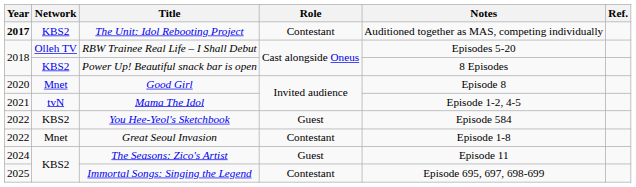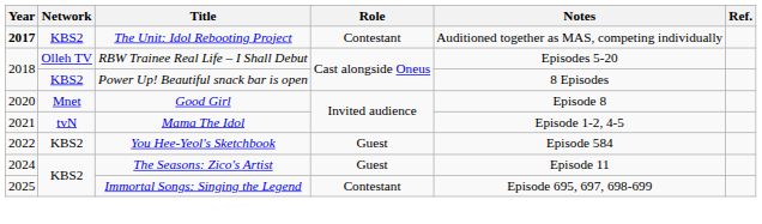 <table class="wikitable" style="text-align:center;">
 <tr>
 <th>Year</th>
 <th>Network</th>
 <th>Title</th>
 <th>Role</th>
 <th>Notes</th>
 <th>Ref.</th>
 </tr>
 <tr>
 <td><strong>2017</strong></td>
 <td><a href='#'>KBS2</a></td>
 <td><em><a href='#'>The Unit: Idol Rebooting Project</a></em></td>
 <td>Contestant</td>
 <td>Auditioned together as MAS, competing individually</td>
 <td></td>
 </tr>
 <tr>
 <td rowspan="2">2018</td>
 <td><a href='#'>Olleh TV</a></td>
 <td><em>RBW Trainee Real Life – I Shall Debut</em></td>
 <td rowspan="2">Cast alongside <a href='#'>Oneus</a></td>
 <td>Episodes 5-20</td>
 <td></td>
 </tr>
 <tr>
 <td><a href='#'>KBS2</a></td>
 <td><em>Power Up! Beautiful snack bar is open</em></td>
 <td>8 Episodes</td>
 <td></td>
 </tr>
 <tr>
 <td>2020</td>
 <td><a href='#'>Mnet</a></td>
 <td><em><a href='#'>Good Girl</a></em></td>
 <td rowspan="2">Invited audience</td>
 <td>Episode 8</td>
 <td></td>
 </tr>
 <tr>
 <td>2021</td>
 <td><a href='#'>tvN</a></td>
 <td><em><a href='#'>Mama The Idol</a></em></td>
 <td>Episode 1-2, 4-5</td>
 <td></td>
 </tr>
 <tr>
 <td>2022</td>
 <td>KBS2</td>
 <td><em><a href='#'>You Hee-Yeol's Sketchbook</a></em></td>
 <td>Guest</td>
 <td>Episode 584</td>
 <td></td>
 </tr>
 <tr>
-<td>2022</td>
-<td>Mnet</td>
-<td><em>Great Seoul Invasion</em></td>
-<td>Contestant</td>
-<td>Episode 1-8</td>
-<td></td>
-</tr>
-<tr>
 <td>2024</td>
 <td rowspan="2">KBS2</td>
 <td><em><a href='#'>The Seasons: Zico's Artist</a></em></td>
 <td>Guest</td>
 <td>Episode 11</td>
 <td></td>
 </tr>
 <tr>
 <td>2025</td>
 <td><a href='#'><em>Immortal Songs: Singing the Legend</em></a></td>
 <td>Contestant</td>
 <td>Episode 695, 697, 698-699</td>
 <td></td>
 </tr>
 </table>
